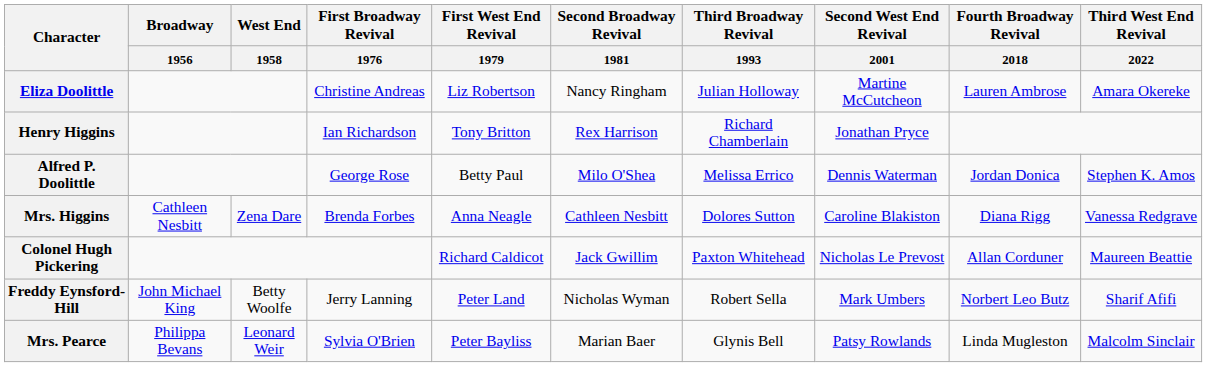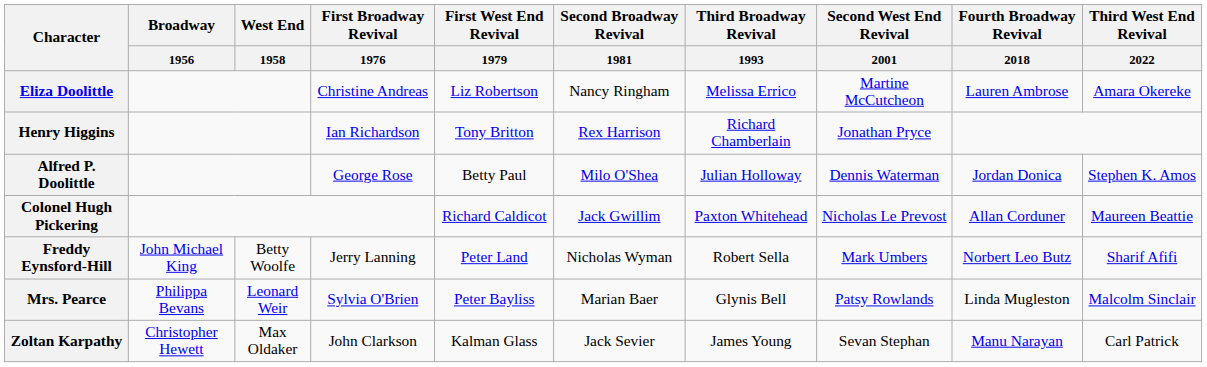 <table class="wikitable" style="text-align:center">
 <tr>
 <th rowspan="2">Character</th>
 <th>Broadway</th>
 <th>West End</th>
 <th>First Broadway Revival</th>
 <th>First West End Revival</th>
 <th>Second Broadway Revival</th>
 <th>Third Broadway Revival</th>
 <th>Second West End Revival</th>
 <th>Fourth Broadway Revival</th>
 <th>Third West End Revival</th>
 </tr>
 <tr>
 <th><small>1956</small></th>
 <th><small>1958</small></th>
 <th><small>1976</small></th>
 <th><small>1979</small></th>
 <th><small>1981</small></th>
 <th><small>1993</small></th>
 <th><small>2001</small></th>
 <th><small>2018</small></th>
 <th><small>2022</small></th>
 </tr>
 <tr>
 <th><a href='#'>Eliza Doolittle</a></th>
 <td colspan = 2></td>
 <td><a href='#'>Christine Andreas</a></td>
 <td><a href='#'>Liz Robertson</a></td>
 <td>Nancy Ringham</td>
-<td><a href='#'>Julian Holloway</a></td>
+<td><a href='#'>Melissa Errico</a></td>
 <td><a href='#'>Martine McCutcheon</a></td>
 <td><a href='#'>Lauren Ambrose</a></td>
 <td><a href='#'>Amara Okereke</a></td>
 </tr>
 <tr>
 <th>Henry Higgins</th>
 <td colspan = 2></td>
 <td><a href='#'>Ian Richardson</a></td>
 <td><a href='#'>Tony Britton</a></td>
 <td><a href='#'>Rex Harrison</a></td>
 <td><a href='#'>Richard Chamberlain</a></td>
 <td><a href='#'>Jonathan Pryce</a></td>
 <td colspan = 2></td>
 </tr>
 <tr>
 <th>Alfred P. Doolittle</th>
 <td colspan = 2></td>
 <td><a href='#'>George Rose</a></td>
 <td>Betty Paul</td>
 <td><a href='#'>Milo O'Shea</a></td>
-<td><a href='#'>Melissa Errico</a></td>
+<td><a href='#'>Julian Holloway</a></td>
 <td><a href='#'>Dennis Waterman</a></td>
 <td><a href='#'>Jordan Donica</a></td>
 <td><a href='#'>Stephen K. Amos</a></td>
-</tr>
-<tr>
-<th>Mrs. Higgins</th>
-<td><a href='#'>Cathleen Nesbitt</a></td>
-<td><a href='#'>Zena Dare</a></td>
-<td><a href='#'>Brenda Forbes</a></td>
-<td><a href='#'>Anna Neagle</a></td>
-<td><a href='#'>Cathleen Nesbitt</a></td>
-<td><a href='#'>Dolores Sutton</a></td>
-<td><a href='#'>Caroline Blakiston</a></td>
-<td><a href='#'>Diana Rigg</a></td>
-<td><a href='#'>Vanessa Redgrave</a></td>
 </tr>
 <tr>
 <th>Colonel Hugh Pickering</th>
 <td colspan = 3></td>
 <td><a href='#'>Richard Caldicot</a></td>
 <td><a href='#'>Jack Gwillim</a></td>
 <td><a href='#'>Paxton Whitehead</a></td>
 <td><a href='#'>Nicholas Le Prevost</a></td>
 <td><a href='#'>Allan Corduner</a></td>
 <td><a href='#'>Maureen Beattie</a></td>
 </tr>
 <tr>
 <th>Freddy Eynsford-Hill</th>
 <td><a href='#'>John Michael King</a></td>
 <td>Betty Woolfe</td>
 <td>Jerry Lanning</td>
 <td><a href='#'>Peter Land</a></td>
 <td>Nicholas Wyman</td>
 <td>Robert Sella</td>
 <td><a href='#'>Mark Umbers</a></td>
 <td><a href='#'>Norbert Leo Butz</a></td>
 <td><a href='#'>Sharif Afifi</a></td>
 </tr>
 <tr>
 <th>Mrs. Pearce</th>
 <td><a href='#'>Philippa Bevans</a></td>
 <td><a href='#'>Leonard Weir</a></td>
 <td><a href='#'>Sylvia O'Brien</a></td>
 <td><a href='#'>Peter Bayliss</a></td>
 <td>Marian Baer</td>
 <td>Glynis Bell</td>
 <td><a href='#'>Patsy Rowlands</a></td>
 <td>Linda Mugleston</td>
 <td><a href='#'>Malcolm Sinclair</a></td>
 </tr>
+<tr>
+<th>Zoltan Karpathy</th>
+<td><a href='#'>Christopher Hewett</a></td>
+<td>Max Oldaker</td>
+<td>John Clarkson</td>
+<td>Kalman Glass</td>
+<td>Jack Sevier</td>
+<td>James Young</td>
+<td>Sevan Stephan</td>
+<td><a href='#'>Manu Narayan</a></td>
+<td>Carl Patrick</td>
+</tr>
 </table>
